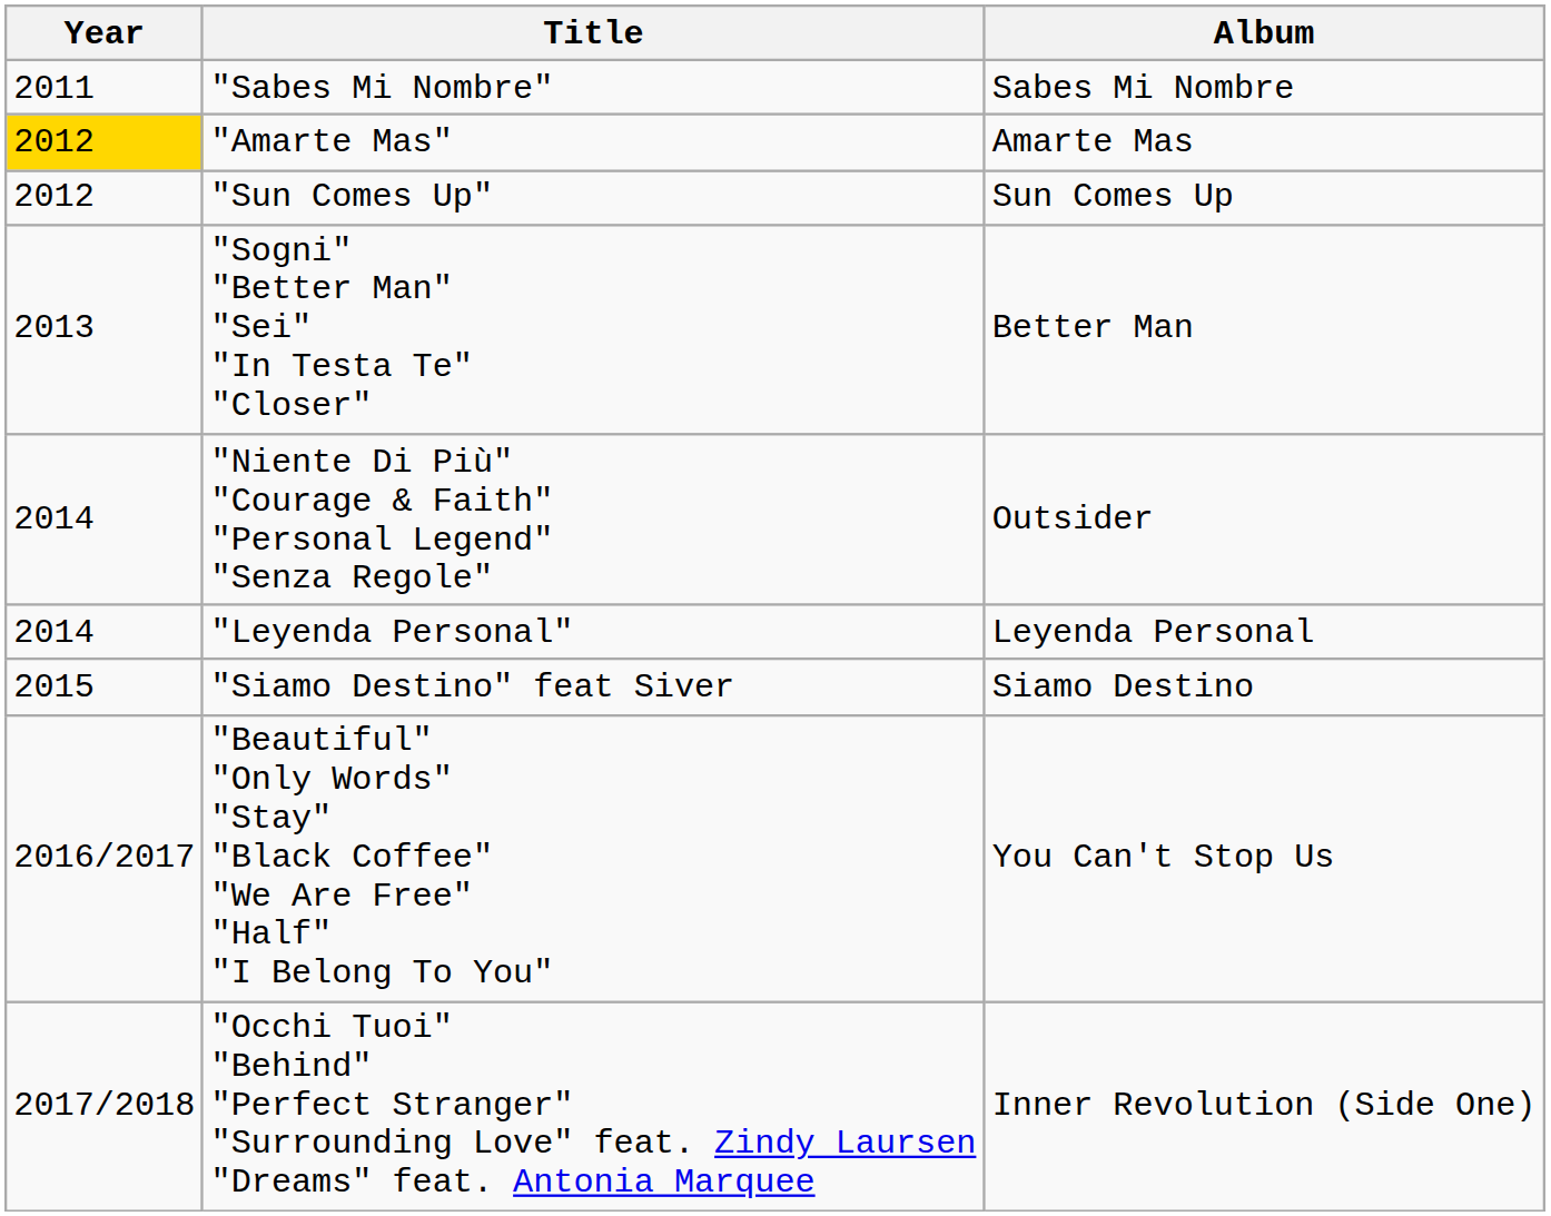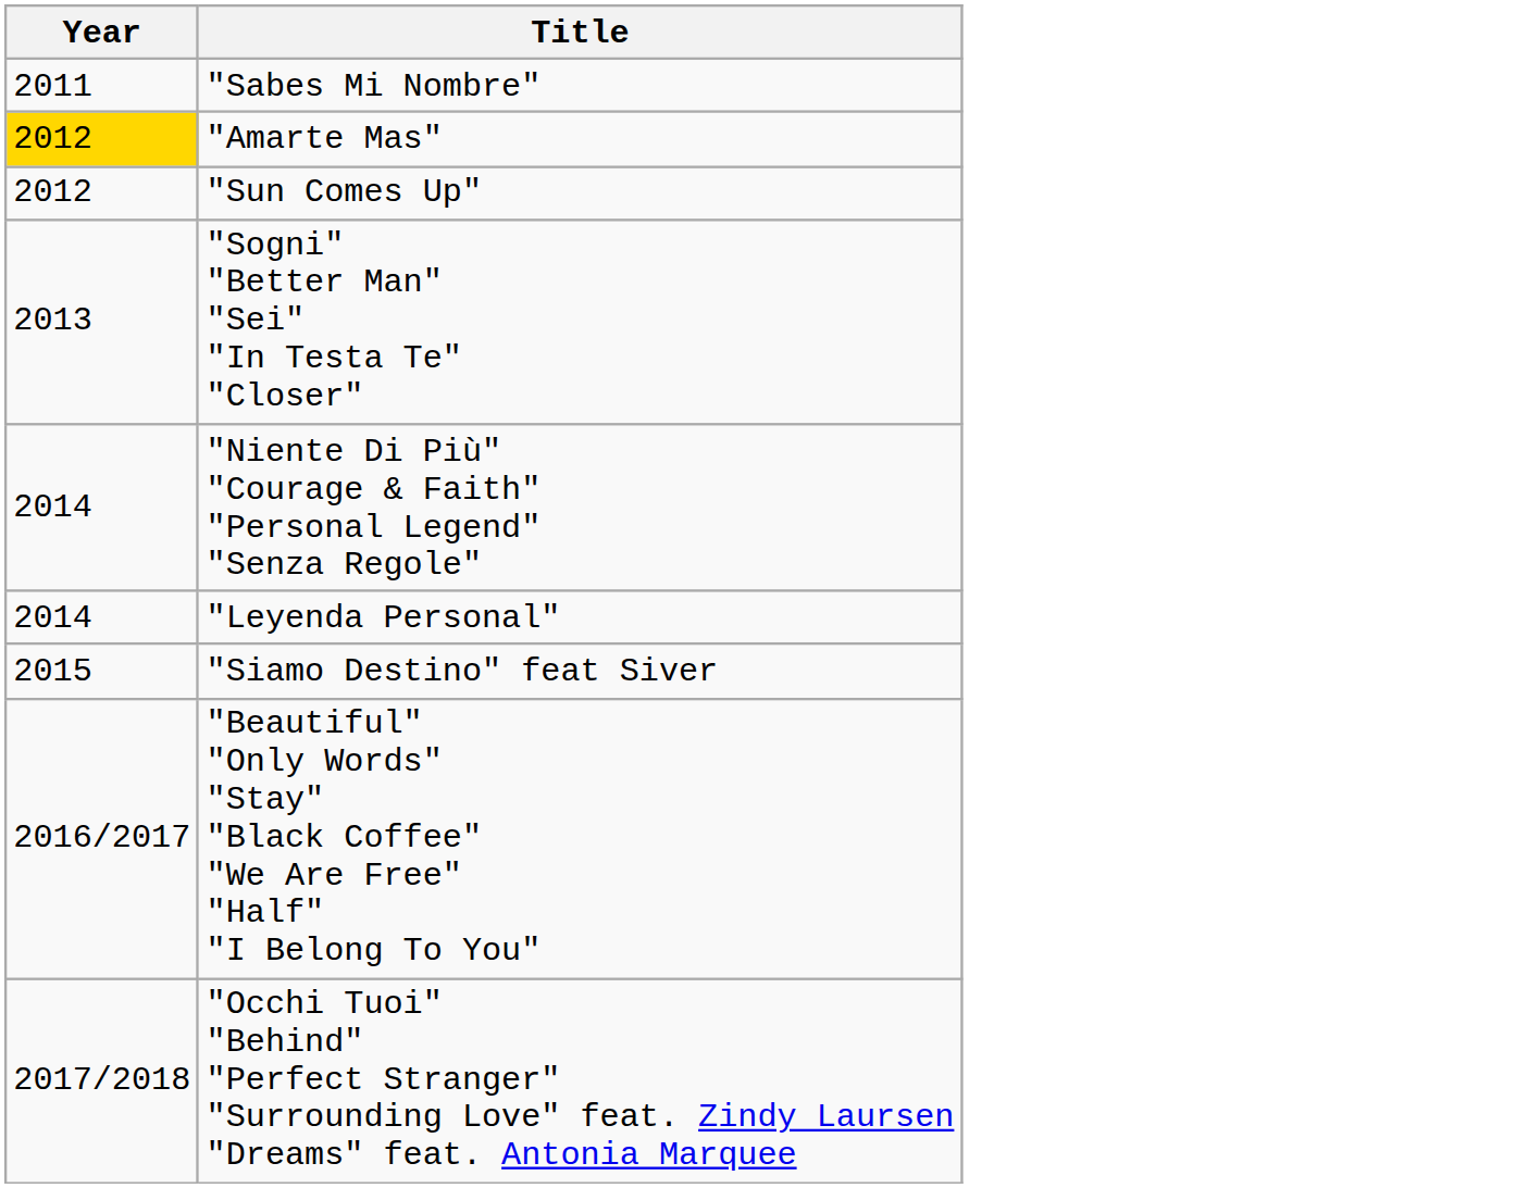 <table class="wikitable">
 <tr>
 <th>Year</th>
 <th>Title</th>
-<th>Album</th>
 </tr>
 <tr>
 <td>2011</td>
 <td>"Sabes Mi Nombre"</td>
-<td>Sabes Mi Nombre</td>
 </tr>
 <tr>
 <td style="background: gold;">2012</td>
 <td>"Amarte Mas"</td>
-<td>Amarte Mas</td>
 </tr>
 <tr>
 <td>2012</td>
 <td>"Sun Comes Up"</td>
-<td>Sun Comes Up</td>
 </tr>
 <tr>
 <td>2013</td>
 <td>"Sogni"<br>"Better Man"<br>"Sei"<br>"In Testa Te"<br>"Closer"</td>
-<td>Better Man</td>
 </tr>
 <tr>
 <td>2014</td>
 <td>"Niente Di Più"<br>"Courage & Faith"<br>"Personal Legend"<br>"Senza Regole"</td>
-<td>Outsider</td>
 </tr>
 <tr>
 <td>2014</td>
 <td>"Leyenda Personal"</td>
-<td>Leyenda Personal</td>
 </tr>
 <tr>
 <td>2015</td>
 <td>"Siamo Destino" feat Siver</td>
-<td>Siamo Destino</td>
 </tr>
 <tr>
 <td>2016/2017</td>
 <td>"Beautiful"<br>"Only Words"<br>"Stay"<br>"Black Coffee"<br>"We Are Free"<br>"Half"<br>"I Belong To You"</td>
-<td>You Can't Stop Us</td>
 </tr>
 <tr>
 <td>2017/2018</td>
 <td>"Occhi Tuoi"<br>"Behind"<br>"Perfect Stranger"<br>"Surrounding Love" feat. <a href='#'>Zindy Laursen</a><br>"Dreams" feat. <a href='#'>Antonia Marquee</a></td>
-<td>Inner Revolution (Side One)</td>
 </tr>
 </table>
